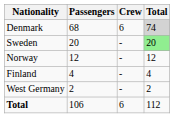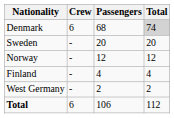 <table class="wikitable">
 <tr>
 <th>Nationality</th>
+<th>Crew</th>
 <th>Passengers</th>
-<th>Crew</th>
 <th>Total</th>
 </tr>
 <tr>
 <td>Denmark</td>
+<td>6</td>
 <td>68</td>
-<td>6</td>
 <td style="background: lightgrey;">74</td>
 </tr>
 <tr>
 <td>Sweden</td>
+<td>-</td>
 <td>20</td>
-<td>-</td>
-<td style="background: lightgreen;">20</td>
+<td>20</td>
 </tr>
 <tr>
 <td>Norway</td>
+<td>-</td>
 <td>12</td>
-<td>-</td>
 <td>12</td>
 </tr>
 <tr>
 <td>Finland</td>
+<td>-</td>
 <td>4</td>
-<td>-</td>
 <td>4</td>
 </tr>
 <tr>
 <td>West Germany</td>
+<td>-</td>
 <td>2</td>
-<td>-</td>
 <td>2</td>
 </tr>
 <tr>
 <td><strong>Total</strong></td>
+<td>6</td>
 <td>106</td>
-<td>6</td>
 <td>112</td>
 </tr>
 </table>
